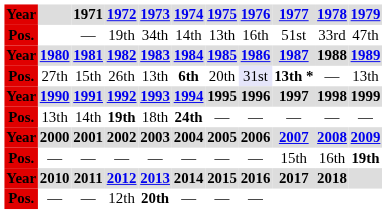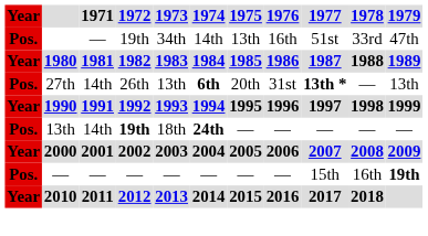 <table class="toccolours" border="0" cellpadding="2" cellspacing="0" align="left" style="margin:0.5em;">
 <tr>
 <th align=center style="background-color: #E00000;"><span>Year</span></th>
 <th align=center style="background-color: #ddd;"></th>
 <th align=center style="background-color: #ddd;">1971</th>
 <th align=center style="background-color: #ddd;"><a href='#'>1972</a></th>
 <th align=center style="background-color: #ddd;"><a href='#'>1973</a></th>
 <th align=center style="background-color: #ddd;"><a href='#'>1974</a></th>
 <th align=center style="background-color: #ddd;"><a href='#'>1975</a></th>
 <th align=center style="background-color: #ddd;"><a href='#'>1976</a></th>
 <th align=center style="background-color: #ddd;"><a href='#'>1977</a></th>
 <th align=center style="background-color: #ddd;"><a href='#'>1978</a></th>
 <th align=center style="background-color: #ddd;"><a href='#'>1979</a></th>
 </tr>
 <tr>
 <th align=center style="background-color: #E00000;"><span>Pos.</span></th>
 <td align="center"></td>
 <td align="center">—</td>
 <td align="center">19th</td>
 <td align="center">34th</td>
 <td align="center">14th</td>
 <td align="center">13th</td>
 <td align="center">16th</td>
 <td align="center">51st</td>
 <td align="center">33rd</td>
 <td align="center">47th</td>
 </tr>
 <tr>
 <th align=center style="background-color: #E00000;"><span>Year</span></th>
 <th align=center style="background-color: #ddd;"><a href='#'>1980</a></th>
 <th align=center style="background-color: #ddd;"><a href='#'>1981</a></th>
 <th align=center style="background-color: #ddd;"><a href='#'>1982</a></th>
 <th align=center style="background-color: #ddd;"><a href='#'>1983</a></th>
 <th align=center style="background-color: #ddd;"><a href='#'>1984</a></th>
 <th align=center style="background-color: #ddd;"><a href='#'>1985</a></th>
 <th align=center style="background-color: #ddd;"><a href='#'>1986</a></th>
 <th align=center style="background-color: #ddd;"><a href='#'>1987</a></th>
 <th align=center style="background-color: #ddd;">1988</th>
 <th align=center style="background-color: #ddd;"><a href='#'>1989</a></th>
 </tr>
 <tr>
 <th align=center style="background-color: #E00000;"><span>Pos.</span></th>
 <td align="center">27th</td>
-<td align="center">15th</td>
+<td align="center">14th</td>
 <td align="center">26th</td>
 <td align="center">13th</td>
 <td align="center"><strong>6th</strong></td>
 <td align="center">20th</td>
-<td align="center" style="background: lavender;">31st</td>
+<td align="center">31st</td>
 <td align="center"><strong>13th *</strong></td>
 <td align="center">—</td>
 <td align="center">13th</td>
 </tr>
 <tr>
 <th align=center style="background-color: #E00000;"><span>Year</span></th>
 <th align=center style="background-color: #ddd;"><a href='#'>1990</a></th>
 <th align=center style="background-color: #ddd;"><a href='#'>1991</a></th>
 <th align=center style="background-color: #ddd;"><a href='#'>1992</a></th>
 <th align=center style="background-color: #ddd;"><a href='#'>1993</a></th>
 <th align=center style="background-color: #ddd;"><a href='#'>1994</a></th>
 <th align=center style="background-color: #ddd;">1995</th>
 <th align=center style="background-color: #ddd;">1996</th>
 <th align=center style="background-color: #ddd;">1997</th>
 <th align=center style="background-color: #ddd;">1998</th>
 <th align=center style="background-color: #ddd;">1999</th>
 </tr>
 <tr>
 <th align=center style="background-color: #E00000;"><span>Pos.</span></th>
 <td align="center">13th</td>
 <td align="center">14th</td>
 <td align="center"><span><strong>19th</strong></span></td>
 <td align="center">18th</td>
 <td align="center"><span><strong>24th</strong></span></td>
 <td align="center">—</td>
 <td align="center">—</td>
 <td align="center">—</td>
 <td align="center">—</td>
 <td align="center">—</td>
 </tr>
 <tr>
 <th align=center style="background-color: #E00000;"><span>Year</span></th>
 <th align=center style="background-color: #ddd;">2000</th>
 <th align=center style="background-color: #ddd;">2001</th>
 <th align=center style="background-color: #ddd;">2002</th>
 <th align=center style="background-color: #ddd;">2003</th>
 <th align=center style="background-color: #ddd;">2004</th>
 <th align=center style="background-color: #ddd;">2005</th>
 <th align=center style="background-color: #ddd;">2006</th>
 <th align=center style="background-color: #ddd;"><a href='#'>2007</a></th>
 <th align=center style="background-color: #ddd;"><a href='#'>2008</a></th>
 <th align=center style="background-color: #ddd;"><a href='#'>2009</a></th>
 </tr>
 <tr>
 <th align=center style="background-color: #E00000;"><span>Pos.</span></th>
 <td align="center">—</td>
 <td align="center">—</td>
 <td align="center">—</td>
 <td align="center">—</td>
 <td align="center">—</td>
 <td align="center">—</td>
 <td align="center">—</td>
 <td align="center">15th</td>
 <td align="center">16th</td>
 <td align="center"><span><strong>19th</strong></span></td>
 </tr>
 <tr>
 <th align=center style="background-color: #E00000;"><span>Year</span></th>
 <th align=center style="background-color: #ddd;">2010</th>
 <th align=center style="background-color: #ddd;">2011</th>
 <th align=center style="background-color: #ddd;"><a href='#'>2012</a></th>
 <th align=center style="background-color: #ddd;"><a href='#'>2013</a></th>
 <th align=center style="background-color: #ddd;">2014</th>
 <th align=center style="background-color: #ddd;">2015</th>
 <th align=center style="background-color: #ddd;">2016</th>
 <th align=center style="background-color: #ddd;">2017</th>
 <th align=center style="background-color: #ddd;">2018</th>
 <th align=center style="background-color: #ddd;"></th>
 </tr>
-<tr>
-<th align=center style="background-color: #E00000;"><span>Pos.</span></th>
-<td align="center">—</td>
-<td align="center">—</td>
-<td align="center">12th</td>
-<td align="center"><span><strong>20th</strong></span></td>
-<td align="center">—</td>
-<td align="center">—</td>
-<td align="center">—</td>
-<td align="center"></td>
-<td align="center"></td>
-<td align="center"></td>
-</tr>
 </table>
